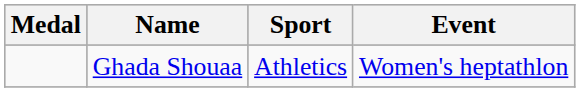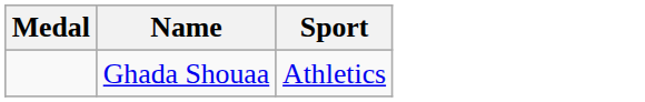 <table class="wikitable">
 <tr>
 <th>Medal</th>
 <th>Name</th>
 <th>Sport</th>
-<th>Event</th>
 </tr>
 <tr>
 <td></td>
 <td><a href='#'>Ghada Shouaa</a></td>
 <td><a href='#'>Athletics</a></td>
-<td><a href='#'>Women's heptathlon</a></td>
 </tr>
 </table>
